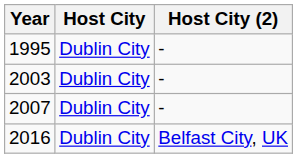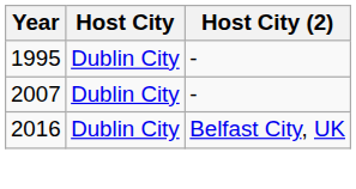 <table class="wikitable">
 <tr>
 <th>Year</th>
 <th>Host City</th>
 <th>Host City (2)</th>
 </tr>
 <tr>
 <td>1995</td>
-<td><a href='#'>Dublin City</a></td>
-<td>-</td>
-</tr>
-<tr>
-<td>2003</td>
 <td><a href='#'>Dublin City</a></td>
 <td>-</td>
 </tr>
 <tr>
 <td>2007</td>
 <td><a href='#'>Dublin City</a></td>
 <td>-</td>
 </tr>
 <tr>
 <td>2016</td>
 <td><a href='#'>Dublin City</a></td>
 <td><a href='#'>Belfast City</a>, <a href='#'>UK</a></td>
 </tr>
 </table>
